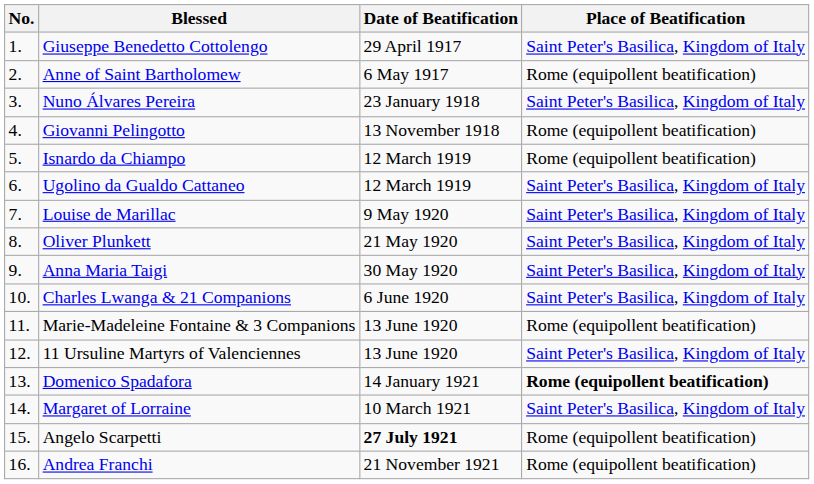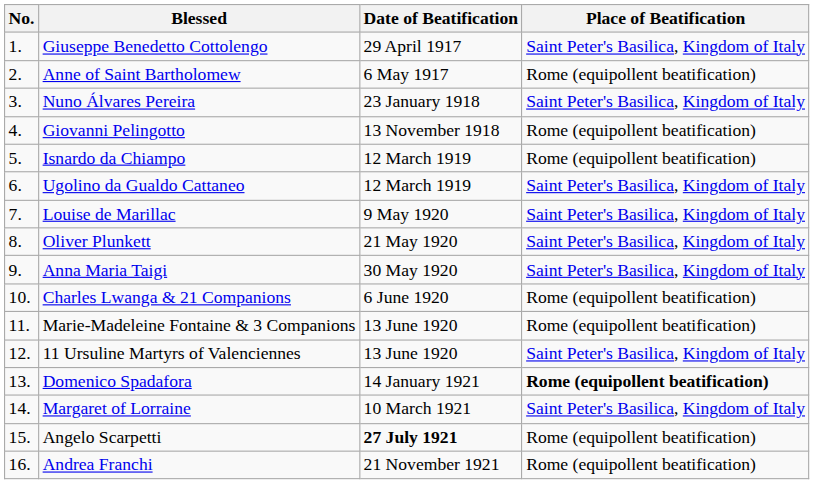 <table class="wikitable">
 <tr>
 <th>No.</th>
 <th>Blessed</th>
 <th>Date of Beatification</th>
 <th>Place of Beatification</th>
 </tr>
 <tr>
 <td>1.</td>
 <td><a href='#'>Giuseppe Benedetto Cottolengo</a></td>
 <td>29 April 1917</td>
 <td><a href='#'>Saint Peter's Basilica</a>, <a href='#'>Kingdom of Italy</a></td>
 </tr>
 <tr>
 <td>2.</td>
 <td><a href='#'>Anne of Saint Bartholomew</a></td>
 <td>6 May 1917</td>
 <td>Rome (equipollent beatification)</td>
 </tr>
 <tr>
 <td>3.</td>
 <td><a href='#'>Nuno Álvares Pereira</a></td>
 <td>23 January 1918</td>
 <td><a href='#'>Saint Peter's Basilica</a>, <a href='#'>Kingdom of Italy</a></td>
 </tr>
 <tr>
 <td>4.</td>
 <td><a href='#'>Giovanni Pelingotto</a></td>
 <td>13 November 1918</td>
 <td>Rome (equipollent beatification)</td>
 </tr>
 <tr>
 <td>5.</td>
 <td><a href='#'>Isnardo da Chiampo</a></td>
 <td>12 March 1919</td>
 <td>Rome (equipollent beatification)</td>
 </tr>
 <tr>
 <td>6.</td>
 <td><a href='#'>Ugolino da Gualdo Cattaneo</a></td>
 <td>12 March 1919</td>
 <td><a href='#'>Saint Peter's Basilica</a>, <a href='#'>Kingdom of Italy</a></td>
 </tr>
 <tr>
 <td>7.</td>
 <td><a href='#'>Louise de Marillac</a></td>
 <td>9 May 1920</td>
 <td><a href='#'>Saint Peter's Basilica</a>, <a href='#'>Kingdom of Italy</a></td>
 </tr>
 <tr>
 <td>8.</td>
 <td><a href='#'>Oliver Plunkett</a></td>
 <td>21 May 1920</td>
 <td><a href='#'>Saint Peter's Basilica</a>, <a href='#'>Kingdom of Italy</a></td>
 </tr>
 <tr>
 <td>9.</td>
 <td><a href='#'>Anna Maria Taigi</a></td>
 <td>30 May 1920</td>
 <td><a href='#'>Saint Peter's Basilica</a>, <a href='#'>Kingdom of Italy</a></td>
 </tr>
 <tr>
 <td>10.</td>
 <td><a href='#'>Charles Lwanga & 21 Companions</a></td>
 <td>6 June 1920</td>
-<td><a href='#'>Saint Peter's Basilica</a>, <a href='#'>Kingdom of Italy</a></td>
+<td>Rome (equipollent beatification)</td>
 </tr>
 <tr>
 <td>11.</td>
 <td>Marie-Madeleine Fontaine & 3 Companions</td>
 <td>13 June 1920</td>
 <td>Rome (equipollent beatification)</td>
 </tr>
 <tr>
 <td>12.</td>
 <td>11 Ursuline Martyrs of Valenciennes</td>
 <td>13 June 1920</td>
 <td><a href='#'>Saint Peter's Basilica</a>, <a href='#'>Kingdom of Italy</a></td>
 </tr>
 <tr>
 <td>13.</td>
 <td><a href='#'>Domenico Spadafora</a></td>
 <td>14 January 1921</td>
 <td><strong>Rome (equipollent beatification)</strong></td>
 </tr>
 <tr>
 <td>14.</td>
 <td><a href='#'>Margaret of Lorraine</a></td>
 <td>10 March 1921</td>
 <td><a href='#'>Saint Peter's Basilica</a>, <a href='#'>Kingdom of Italy</a></td>
 </tr>
 <tr>
 <td>15.</td>
 <td>Angelo Scarpetti</td>
 <td><strong>27 July 1921</strong></td>
 <td>Rome (equipollent beatification)</td>
 </tr>
 <tr>
 <td>16.</td>
 <td><a href='#'>Andrea Franchi</a></td>
 <td>21 November 1921</td>
 <td>Rome (equipollent beatification)</td>
 </tr>
 </table>
